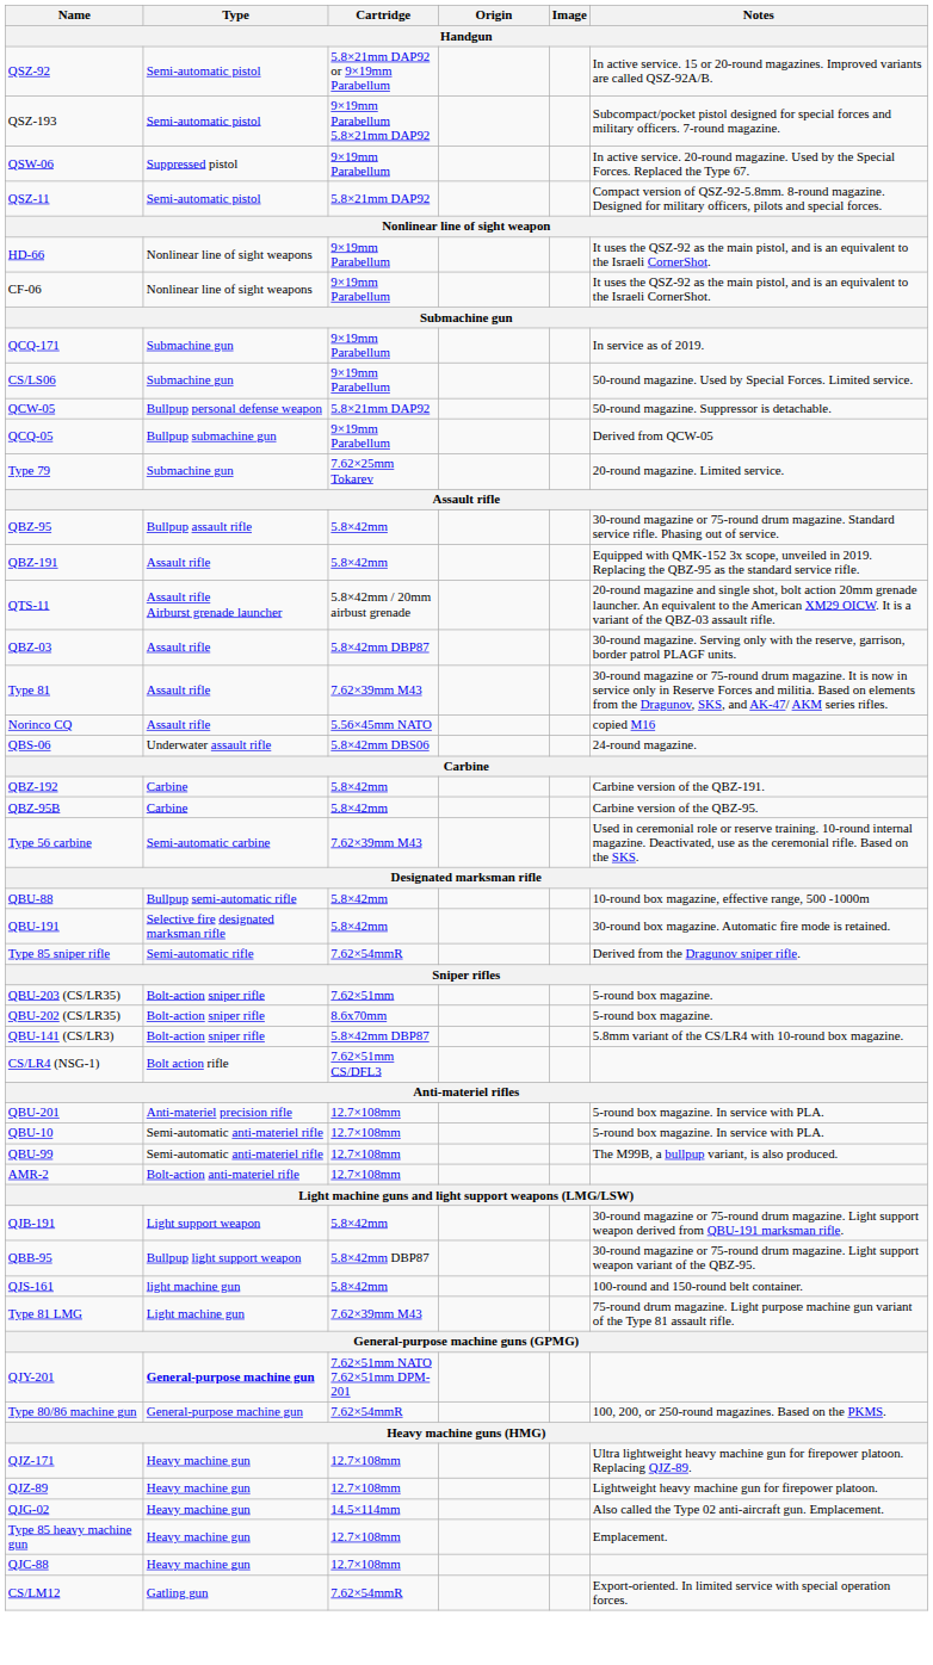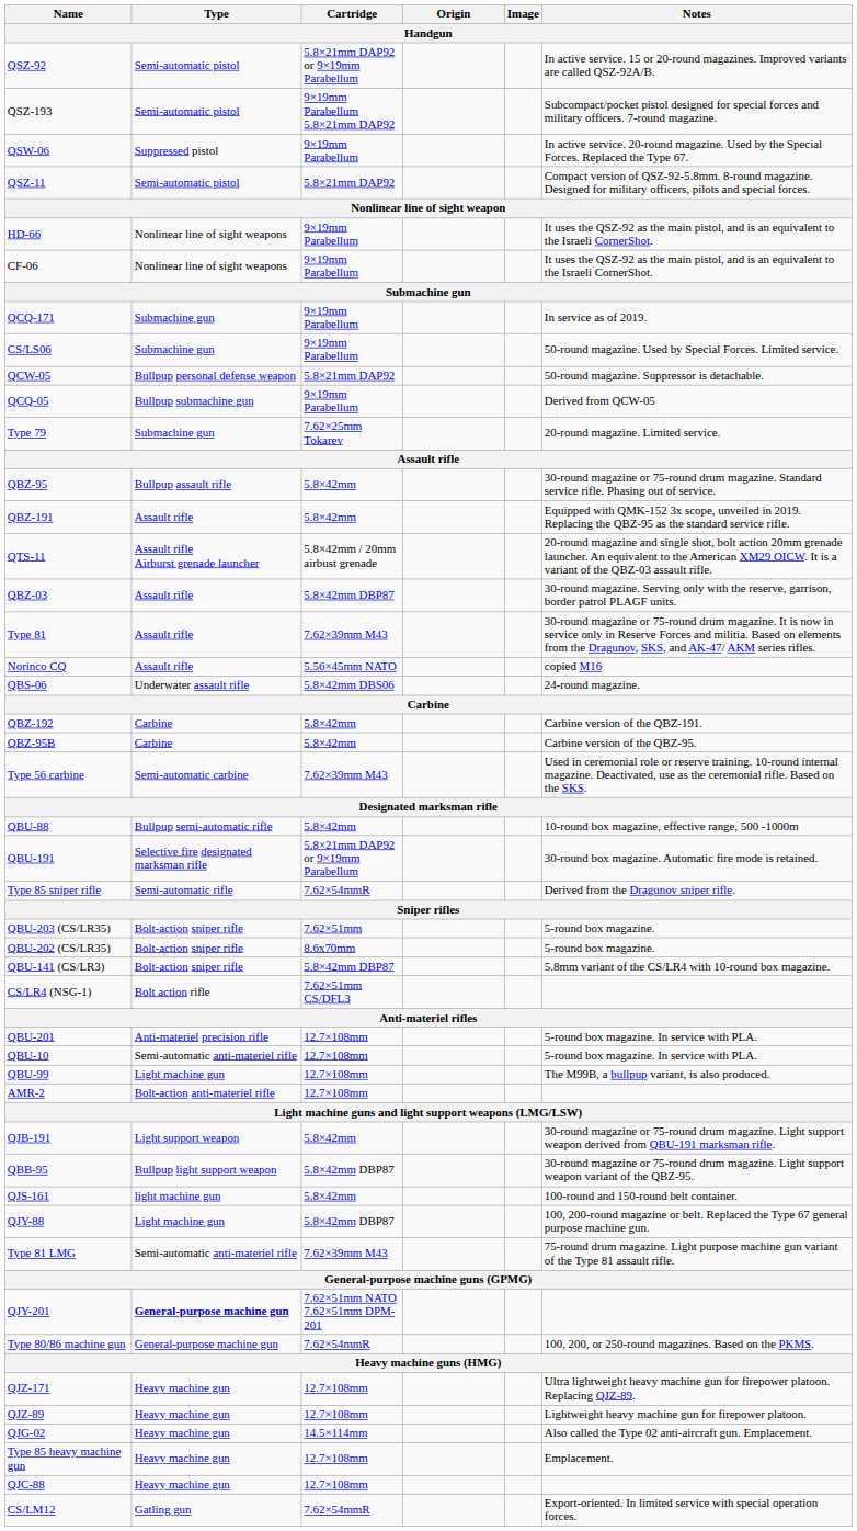 <table class="wikitable" style="width:90%;">
 <tr>
 <th style="width:15%;">Name</th>
 <th style="width:20%;">Type</th>
 <th style="width:12%;">Cartridge</th>
 <th style="width:12%;">Origin</th>
 <th>Image</th>
 <th>Notes</th>
 </tr>
 <tr>
 <th colspan="6">Handgun</th>
 </tr>
 <tr>
 <td><a href='#'>QSZ-92</a></td>
 <td><a href='#'>Semi-automatic pistol</a></td>
 <td><a href='#'>5.8×21mm DAP92</a> or <a href='#'>9×19mm Parabellum</a></td>
 <td></td>
 <td></td>
 <td>In active service. 15 or 20-round magazines. Improved variants are called QSZ-92A/B.</td>
 </tr>
 <tr>
 <td>QSZ-193</td>
 <td><a href='#'>Semi-automatic pistol</a></td>
 <td><a href='#'>9×19mm Parabellum</a><br><a href='#'>5.8×21mm DAP92</a></td>
 <td></td>
 <td></td>
 <td>Subcompact/pocket pistol designed for special forces and military officers. 7-round magazine.</td>
 </tr>
 <tr>
 <td><a href='#'>QSW-06</a></td>
 <td><a href='#'>Suppressed</a> pistol</td>
 <td><a href='#'>9×19mm Parabellum</a></td>
 <td></td>
 <td></td>
 <td>In active service. 20-round magazine. Used by the Special Forces. Replaced the Type 67.</td>
 </tr>
 <tr>
 <td><a href='#'>QSZ-11</a></td>
 <td><a href='#'>Semi-automatic pistol</a></td>
 <td><a href='#'>5.8×21mm DAP92</a></td>
 <td></td>
 <td></td>
 <td>Compact version of QSZ-92-5.8mm. 8-round magazine. Designed for military officers, pilots and special forces.</td>
 </tr>
 <tr>
 <th colspan="6">Nonlinear line of sight weapon</th>
 </tr>
 <tr>
 <td><a href='#'>HD-66</a></td>
 <td>Nonlinear line of sight weapons</td>
 <td><a href='#'>9×19mm Parabellum</a></td>
 <td></td>
 <td></td>
 <td>It uses the QSZ-92 as the main pistol, and is an equivalent to the Israeli <a href='#'>CornerShot</a>.</td>
 </tr>
 <tr>
 <td>CF-06</td>
 <td>Nonlinear line of sight weapons</td>
 <td><a href='#'>9×19mm Parabellum</a></td>
 <td></td>
 <td></td>
 <td>It uses the QSZ-92 as the main pistol, and is an equivalent to the Israeli CornerShot.</td>
 </tr>
 <tr>
 <th colspan="6">Submachine gun</th>
 </tr>
 <tr>
 <td><a href='#'>QCQ-171</a></td>
 <td><a href='#'>Submachine gun</a></td>
 <td><a href='#'>9×19mm Parabellum</a></td>
 <td></td>
 <td></td>
 <td>In service as of 2019.</td>
 </tr>
 <tr>
 <td><a href='#'>CS/LS06</a></td>
 <td><a href='#'>Submachine gun</a></td>
 <td><a href='#'>9×19mm Parabellum</a></td>
 <td></td>
 <td></td>
 <td>50-round magazine. Used by Special Forces. Limited service.</td>
 </tr>
 <tr>
 <td><a href='#'>QCW-05</a></td>
 <td><a href='#'>Bullpup</a> <a href='#'>personal defense weapon</a></td>
 <td><a href='#'>5.8×21mm DAP92</a></td>
 <td></td>
 <td></td>
 <td>50-round magazine. Suppressor is detachable.</td>
 </tr>
 <tr>
 <td><a href='#'>QCQ-05</a></td>
 <td><a href='#'>Bullpup</a> <a href='#'>submachine gun</a></td>
 <td><a href='#'>9×19mm Parabellum</a></td>
 <td></td>
 <td></td>
 <td>Derived from QCW-05</td>
 </tr>
 <tr>
 <td><a href='#'>Type 79</a></td>
 <td><a href='#'>Submachine gun</a></td>
 <td><a href='#'>7.62×25mm Tokarev</a></td>
 <td></td>
 <td></td>
 <td>20-round magazine. Limited service.</td>
 </tr>
 <tr>
 <th colspan="6">Assault rifle</th>
 </tr>
 <tr>
 <td><a href='#'>QBZ-95</a></td>
 <td><a href='#'>Bullpup</a> <a href='#'>assault rifle</a></td>
 <td><a href='#'>5.8×42mm</a></td>
 <td></td>
 <td></td>
 <td>30-round magazine or 75-round drum magazine. Standard service rifle. Phasing out of service.</td>
 </tr>
 <tr>
 <td><a href='#'>QBZ-191</a></td>
 <td><a href='#'>Assault rifle</a></td>
 <td><a href='#'>5.8×42mm</a></td>
 <td></td>
 <td></td>
 <td>Equipped with QMK-152 3x scope, unveiled in 2019. Replacing the QBZ-95 as the standard service rifle.</td>
 </tr>
 <tr>
 <td><a href='#'>QTS-11</a></td>
 <td><a href='#'>Assault rifle</a><br><a href='#'>Airburst grenade launcher</a></td>
 <td>5.8×42mm / 20mm airbust grenade</td>
 <td></td>
 <td></td>
 <td>20-round magazine and single shot, bolt action 20mm grenade launcher. An equivalent to the American <a href='#'>XM29 OICW</a>. It is a variant of the QBZ-03 assault rifle.</td>
 </tr>
 <tr>
 <td><a href='#'>QBZ-03</a></td>
 <td><a href='#'>Assault rifle</a></td>
 <td><a href='#'>5.8×42mm DBP87</a></td>
 <td></td>
 <td></td>
 <td>30-round magazine. Serving only with the reserve, garrison, border patrol PLAGF units.</td>
 </tr>
 <tr>
 <td><a href='#'>Type 81</a></td>
 <td><a href='#'>Assault rifle</a></td>
 <td><a href='#'>7.62×39mm M43</a></td>
 <td></td>
 <td></td>
 <td>30-round magazine or 75-round drum magazine. It is now in service only in Reserve Forces and militia. Based on elements from the <a href='#'>Dragunov</a>, <a href='#'>SKS</a>, and <a href='#'>AK-47</a>/ <a href='#'>AKM</a> series rifles.</td>
 </tr>
 <tr>
 <td><a href='#'>Norinco CQ</a></td>
 <td><a href='#'>Assault rifle</a></td>
 <td><a href='#'>5.56×45mm NATO</a></td>
 <td></td>
 <td></td>
 <td>copied <a href='#'>M16</a></td>
 </tr>
 <tr>
 <td><a href='#'>QBS-06</a></td>
 <td>Underwater <a href='#'>assault rifle</a></td>
 <td><a href='#'>5.8×42mm DBS06</a></td>
 <td></td>
 <td></td>
 <td>24-round magazine.</td>
 </tr>
 <tr>
 <th colspan="6">Carbine</th>
 </tr>
 <tr>
 <td><a href='#'>QBZ-192</a></td>
 <td><a href='#'>Carbine</a></td>
 <td><a href='#'>5.8×42mm</a></td>
 <td></td>
 <td></td>
 <td>Carbine version of the QBZ-191.</td>
 </tr>
 <tr>
 <td><a href='#'>QBZ-95B</a></td>
 <td><a href='#'>Carbine</a></td>
 <td><a href='#'>5.8×42mm</a></td>
 <td></td>
 <td></td>
 <td>Carbine version of the QBZ-95.</td>
 </tr>
 <tr>
 <td><a href='#'>Type 56 carbine</a></td>
 <td><a href='#'>Semi-automatic carbine</a></td>
 <td><a href='#'>7.62×39mm M43</a></td>
 <td></td>
 <td></td>
 <td>Used in ceremonial role or reserve training. 10-round internal magazine. Deactivated, use as the ceremonial rifle. Based on the <a href='#'>SKS</a>.</td>
 </tr>
 <tr>
 <th colspan="6">Designated marksman rifle</th>
 </tr>
 <tr>
 <td><a href='#'>QBU-88</a></td>
 <td><a href='#'>Bullpup</a> <a href='#'>semi-automatic rifle</a></td>
 <td><a href='#'>5.8×42mm</a></td>
 <td></td>
 <td></td>
 <td>10-round box magazine, effective range, 500 -1000m</td>
 </tr>
 <tr>
 <td><a href='#'>QBU-191</a></td>
 <td><a href='#'>Selective fire</a> <a href='#'>designated marksman rifle</a></td>
-<td><a href='#'>5.8×42mm</a></td>
+<td><a href='#'>5.8×21mm DAP92</a> or <a href='#'>9×19mm Parabellum</a></td>
 <td></td>
 <td></td>
 <td>30-round box magazine. Automatic fire mode is retained.</td>
 </tr>
 <tr>
 <td><a href='#'>Type 85 sniper rifle</a></td>
 <td><a href='#'>Semi-automatic rifle</a></td>
 <td><a href='#'>7.62×54mmR</a></td>
 <td></td>
 <td></td>
 <td>Derived from the <a href='#'>Dragunov sniper rifle</a>.</td>
 </tr>
 <tr>
 <th colspan="6">Sniper rifles</th>
 </tr>
 <tr>
 <td><a href='#'>QBU-203</a> (CS/LR35)</td>
 <td><a href='#'>Bolt-action</a> <a href='#'>sniper rifle</a></td>
 <td><a href='#'>7.62×51mm</a></td>
 <td></td>
 <td></td>
 <td>5-round box magazine.</td>
 </tr>
 <tr>
 <td><a href='#'>QBU-202</a> (CS/LR35)</td>
 <td><a href='#'>Bolt-action</a> <a href='#'>sniper rifle</a></td>
 <td><a href='#'>8.6x70mm</a></td>
 <td></td>
 <td></td>
 <td>5-round box magazine.</td>
 </tr>
 <tr>
 <td><a href='#'>QBU-141</a> (CS/LR3)</td>
 <td><a href='#'>Bolt-action</a> <a href='#'>sniper rifle</a></td>
 <td><a href='#'>5.8×42mm DBP87</a></td>
 <td></td>
 <td></td>
 <td>5.8mm variant of the CS/LR4 with 10-round box magazine.</td>
 </tr>
 <tr>
 <td><a href='#'>CS/LR4</a> (NSG-1)</td>
 <td><a href='#'>Bolt action</a> rifle</td>
 <td><a href='#'>7.62×51mm CS/DFL3</a></td>
 <td></td>
 <td></td>
 <td></td>
 </tr>
 <tr>
 <th colspan="6">Anti-materiel rifles</th>
 </tr>
 <tr>
 <td><a href='#'>QBU-201</a></td>
 <td><a href='#'>Anti-materiel</a> <a href='#'>precision rifle</a></td>
 <td><a href='#'>12.7×108mm</a></td>
 <td></td>
 <td></td>
 <td>5-round box magazine. In service with PLA.</td>
 </tr>
 <tr>
 <td><a href='#'>QBU-10</a></td>
 <td>Semi-automatic <a href='#'>anti-materiel rifle</a></td>
 <td><a href='#'>12.7×108mm</a></td>
 <td></td>
 <td></td>
 <td>5-round box magazine. In service with PLA.</td>
 </tr>
 <tr>
 <td><a href='#'>QBU-99</a></td>
-<td>Semi-automatic <a href='#'>anti-materiel rifle</a></td>
+<td><a href='#'>Light machine gun</a></td>
 <td><a href='#'>12.7×108mm</a></td>
 <td></td>
 <td></td>
 <td>The M99B, a <a href='#'>bullpup</a> variant, is also produced.</td>
 </tr>
 <tr>
 <td><a href='#'>AMR-2</a></td>
 <td><a href='#'>Bolt-action</a> <a href='#'>anti-materiel rifle</a></td>
 <td><a href='#'>12.7×108mm</a></td>
 <td></td>
 <td></td>
 <td></td>
 </tr>
 <tr>
 <th colspan="6">Light machine guns and light support weapons (LMG/LSW)</th>
 </tr>
 <tr>
 <td><a href='#'>QJB-191</a></td>
 <td><a href='#'>Light support weapon</a></td>
 <td><a href='#'>5.8×42mm</a></td>
 <td></td>
 <td></td>
 <td>30-round magazine or 75-round drum magazine. Light support weapon derived from <a href='#'>QBU-191 marksman rifle</a>.</td>
 </tr>
 <tr>
 <td><a href='#'>QBB-95</a></td>
 <td><a href='#'>Bullpup</a> <a href='#'>light support weapon</a></td>
 <td><a href='#'>5.8×42mm</a> DBP87</td>
 <td></td>
 <td></td>
 <td>30-round magazine or 75-round drum magazine. Light support weapon variant of the QBZ-95.</td>
 </tr>
 <tr>
 <td><a href='#'>QJS-161</a></td>
 <td><a href='#'>light machine gun</a></td>
 <td><a href='#'>5.8×42mm</a></td>
 <td></td>
 <td></td>
 <td>100-round and 150-round belt container.</td>
 </tr>
 <tr>
+<td><a href='#'>QJY-88</a></td>
+<td><a href='#'>Light machine gun</a></td>
+<td><a href='#'>5.8×42mm</a> DBP87</td>
+<td></td>
+<td></td>
+<td>100, 200-round magazine or belt. Replaced the Type 67 general purpose machine gun.</td>
+</tr>
+<tr>
 <td><a href='#'>Type 81 LMG</a></td>
-<td><a href='#'>Light machine gun</a></td>
+<td>Semi-automatic <a href='#'>anti-materiel rifle</a></td>
 <td><a href='#'>7.62×39mm M43</a></td>
 <td></td>
 <td></td>
 <td>75-round drum magazine. Light purpose machine gun variant of the Type 81 assault rifle.</td>
 </tr>
 <tr>
 <th colspan="6">General-purpose machine guns (GPMG)</th>
 </tr>
 <tr>
 <td><a href='#'>QJY-201</a></td>
 <td><strong><a href='#'>General-purpose machine gun</a></strong></td>
 <td><a href='#'>7.62×51mm NATO</a><br><a href='#'>7.62×51mm DPM-201</a></td>
 <td></td>
 <td></td>
 <td></td>
 </tr>
 <tr>
 <td><a href='#'>Type 80/86 machine gun</a></td>
 <td><a href='#'>General-purpose machine gun</a></td>
 <td><a href='#'>7.62×54mmR</a></td>
 <td></td>
 <td></td>
 <td>100, 200, or 250-round magazines. Based on the <a href='#'>PKMS</a>.</td>
 </tr>
 <tr>
 <th colspan="6">Heavy machine guns (HMG)</th>
 </tr>
 <tr>
 <td><a href='#'>QJZ-171</a></td>
 <td><a href='#'>Heavy machine gun</a></td>
 <td><a href='#'>12.7×108mm</a></td>
 <td></td>
 <td></td>
 <td>Ultra lightweight heavy machine gun for firepower platoon. Replacing <a href='#'>QJZ-89</a>.</td>
 </tr>
 <tr>
 <td><a href='#'>QJZ-89</a></td>
 <td><a href='#'>Heavy machine gun</a></td>
 <td><a href='#'>12.7×108mm</a></td>
 <td></td>
 <td></td>
 <td>Lightweight heavy machine gun for firepower platoon.</td>
 </tr>
 <tr>
 <td><a href='#'>QJG-02</a></td>
 <td><a href='#'>Heavy machine gun</a></td>
 <td><a href='#'>14.5×114mm</a></td>
 <td></td>
 <td></td>
 <td>Also called the Type 02 anti-aircraft gun. Emplacement.</td>
 </tr>
 <tr>
 <td><a href='#'>Type 85 heavy machine gun</a></td>
 <td><a href='#'>Heavy machine gun</a></td>
 <td><a href='#'>12.7×108mm</a></td>
 <td></td>
 <td></td>
 <td>Emplacement.</td>
 </tr>
 <tr>
 <td><a href='#'>QJC-88</a></td>
 <td><a href='#'>Heavy machine gun</a></td>
 <td><a href='#'>12.7×108mm</a></td>
 <td></td>
 <td></td>
 <td></td>
 </tr>
 <tr>
 <td><a href='#'>CS/LM12</a></td>
 <td><a href='#'>Gatling gun</a></td>
 <td><a href='#'>7.62×54mmR</a></td>
 <td></td>
 <td></td>
 <td>Export-oriented. In limited service with special operation forces.</td>
 </tr>
 </table>
